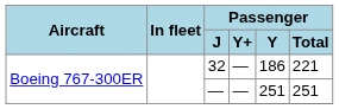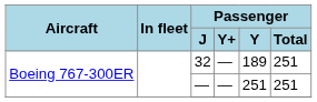 <table class="toccolours" border="1" cellpadding="3" style="margin:1em auto; border-collapse:collapse">
 <tr bgcolor=lightblue>
 <th rowspan=2>Aircraft</th>
 <th rowspan=2>In fleet</th>
 <th colspan=4>Passenger</th>
 </tr>
 <tr bgcolor=lightblue>
 <th><abbr>J</abbr></th>
 <th><abbr>Y+</abbr></th>
 <th><abbr>Y</abbr></th>
 <th>Total</th>
 </tr>
 <tr>
 <td rowspan=4><a href='#'>Boeing 767-300ER</a></td>
 <td rowspan=4></td>
 <td>32</td>
 <td>—</td>
-<td>186</td>
-<td>221</td>
+<td>189</td>
+<td>251</td>
 </tr>
 <tr>
 <td>—</td>
 <td>—</td>
 <td>251</td>
 <td>251</td>
 </tr>
 <tr>
 </tr>
 </table>
